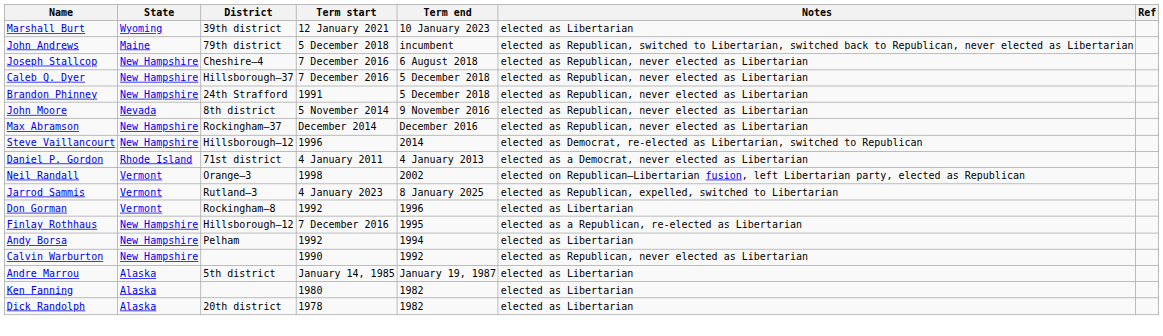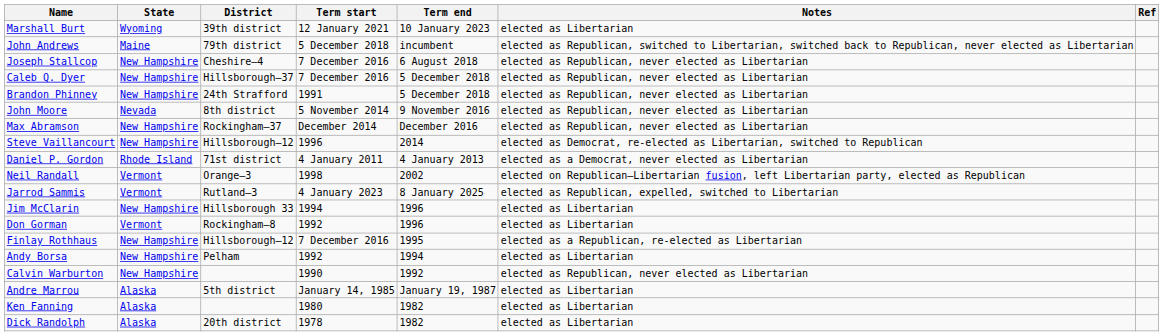 <table class="wikitable">
 <tr>
 <th>Name</th>
 <th>State</th>
 <th>District</th>
 <th>Term start</th>
 <th>Term end</th>
 <th>Notes</th>
 <th>Ref</th>
 </tr>
 <tr>
 <td><a href='#'>Marshall Burt</a></td>
 <td><a href='#'>Wyoming</a></td>
 <td>39th district</td>
 <td>12 January 2021</td>
 <td>10 January 2023</td>
 <td>elected as Libertarian</td>
 <td></td>
 </tr>
 <tr>
 <td><a href='#'>John Andrews</a></td>
 <td><a href='#'>Maine</a></td>
 <td>79th district</td>
 <td>5 December 2018</td>
 <td>incumbent</td>
 <td>elected as Republican, switched to Libertarian, switched back to Republican, never elected as Libertarian</td>
 <td></td>
 </tr>
 <tr>
 <td><a href='#'>Joseph Stallcop</a></td>
 <td><a href='#'>New Hampshire</a></td>
 <td>Cheshire–4</td>
 <td>7 December 2016</td>
 <td>6 August 2018</td>
 <td>elected as Republican, never elected as Libertarian</td>
 <td></td>
 </tr>
 <tr>
 <td><a href='#'>Caleb Q. Dyer</a></td>
 <td><a href='#'>New Hampshire</a></td>
 <td>Hillsborough–37</td>
 <td>7 December 2016</td>
 <td>5 December 2018</td>
 <td>elected as Republican, never elected as Libertarian</td>
 <td></td>
 </tr>
 <tr>
 <td><a href='#'>Brandon Phinney</a></td>
 <td><a href='#'>New Hampshire</a></td>
 <td>24th Strafford</td>
 <td>1991</td>
 <td>5 December 2018</td>
 <td>elected as Republican, never elected as Libertarian</td>
 <td></td>
 </tr>
 <tr>
 <td><a href='#'>John Moore</a></td>
 <td><a href='#'>Nevada</a></td>
 <td>8th district</td>
 <td>5 November 2014</td>
 <td>9 November 2016</td>
 <td>elected as Republican, never elected as Libertarian</td>
 <td></td>
 </tr>
 <tr>
 <td><a href='#'>Max Abramson</a></td>
 <td><a href='#'>New Hampshire</a></td>
 <td>Rockingham–37</td>
 <td>December 2014</td>
 <td>December 2016</td>
 <td>elected as Republican, never elected as Libertarian</td>
 <td></td>
 </tr>
 <tr>
 <td><a href='#'>Steve Vaillancourt</a></td>
 <td><a href='#'>New Hampshire</a></td>
 <td>Hillsborough–12</td>
 <td>1996</td>
 <td>2014</td>
 <td>elected as Democrat, re-elected as Libertarian, switched to Republican</td>
 <td></td>
 </tr>
 <tr>
 <td><a href='#'>Daniel P. Gordon</a></td>
 <td><a href='#'>Rhode Island</a></td>
 <td>71st district</td>
 <td>4 January 2011</td>
 <td>4 January 2013</td>
 <td>elected as a Democrat, never elected as Libertarian</td>
 <td></td>
 </tr>
 <tr>
 <td><a href='#'>Neil Randall</a></td>
 <td><a href='#'>Vermont</a></td>
 <td>Orange–3</td>
 <td>1998</td>
 <td>2002</td>
 <td>elected on Republican–Libertarian <a href='#'>fusion</a>, left Libertarian party, elected as Republican</td>
 <td></td>
 </tr>
 <tr>
 <td><a href='#'>Jarrod Sammis</a></td>
 <td><a href='#'>Vermont</a></td>
 <td>Rutland–3</td>
 <td>4 January 2023</td>
 <td>8 January 2025</td>
 <td>elected as Republican, expelled, switched to Libertarian</td>
 <td></td>
 </tr>
 <tr>
+<td><a href='#'>Jim McClarin</a></td>
+<td><a href='#'>New Hampshire</a></td>
+<td>Hillsborough 33</td>
+<td>1994</td>
+<td>1996</td>
+<td>elected as Libertarian</td>
+<td></td>
+</tr>
+<tr>
 <td><a href='#'>Don Gorman</a></td>
 <td><a href='#'>Vermont</a></td>
 <td>Rockingham–8</td>
 <td>1992</td>
 <td>1996</td>
 <td>elected as Libertarian</td>
 <td></td>
 </tr>
 <tr>
 <td><a href='#'>Finlay Rothhaus</a></td>
 <td><a href='#'>New Hampshire</a></td>
 <td>Hillsborough–12</td>
 <td>7 December 2016</td>
 <td>1995</td>
 <td>elected as a Republican, re-elected as Libertarian</td>
 <td></td>
 </tr>
 <tr>
 <td><a href='#'>Andy Borsa</a></td>
 <td><a href='#'>New Hampshire</a></td>
 <td>Pelham</td>
 <td>1992</td>
 <td>1994</td>
 <td>elected as Libertarian</td>
 <td></td>
 </tr>
 <tr>
 <td><a href='#'>Calvin Warburton</a></td>
 <td><a href='#'>New Hampshire</a></td>
 <td></td>
 <td>1990</td>
 <td>1992</td>
 <td>elected as Republican, never elected as Libertarian</td>
 <td></td>
 </tr>
 <tr>
 <td><a href='#'>Andre Marrou</a></td>
 <td><a href='#'>Alaska</a></td>
 <td>5th district</td>
 <td>January 14, 1985</td>
 <td>January 19, 1987</td>
 <td>elected as Libertarian</td>
 <td></td>
 </tr>
 <tr>
 <td><a href='#'>Ken Fanning</a></td>
 <td><a href='#'>Alaska</a></td>
 <td></td>
 <td>1980</td>
 <td>1982</td>
 <td>elected as Libertarian</td>
 <td></td>
 </tr>
 <tr>
 <td><a href='#'>Dick Randolph</a></td>
 <td><a href='#'>Alaska</a></td>
 <td>20th district</td>
 <td>1978</td>
 <td>1982</td>
 <td>elected as Libertarian</td>
 <td></td>
 </tr>
 </table>
